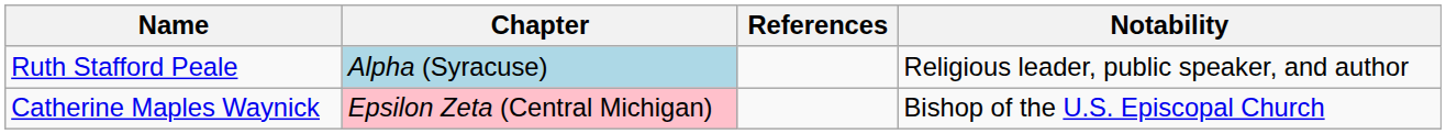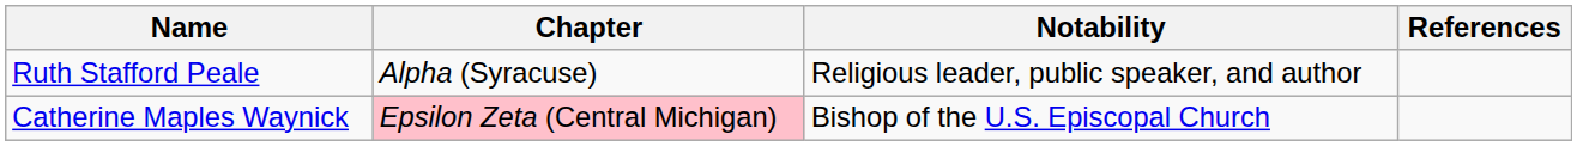 <table class="wikitable" style="width:100%;">
 <tr>
 <th>Name</th>
 <th>Chapter</th>
+<th>Notability</th>
 <th>References</th>
-<th>Notability</th>
 </tr>
 <tr>
 <td><a href='#'>Ruth Stafford Peale</a></td>
-<td style="background: lightblue;"><em>Alpha</em> (Syracuse)</td>
+<td><em>Alpha</em> (Syracuse)</td>
+<td>Religious leader, public speaker, and author</td>
 <td></td>
-<td>Religious leader, public speaker, and author</td>
 </tr>
 <tr>
 <td><a href='#'>Catherine Maples Waynick</a></td>
 <td style="background: pink;"><em>Epsilon Zeta</em> (Central Michigan)</td>
+<td>Bishop of the <a href='#'>U.S. Episcopal Church</a></td>
 <td></td>
-<td>Bishop of the <a href='#'>U.S. Episcopal Church</a></td>
 </tr>
 </table>
